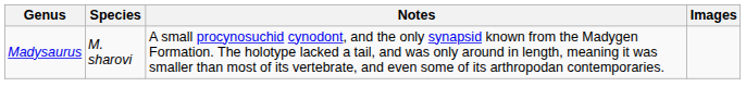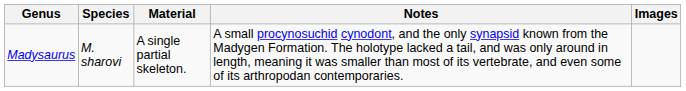 <table class="wikitable sortable" align="center">
 <tr>
 <th>Genus</th>
 <th>Species</th>
+<th>Material</th>
 <th>Notes</th>
 <th>Images</th>
 </tr>
 <tr>
 <td><em><a href='#'>Madysaurus</a></em></td>
 <td><em>M. sharovi</em></td>
+<td>A single partial skeleton.</td>
 <td>A small <a href='#'>procynosuchid</a> <a href='#'>cynodont</a>, and the only <a href='#'>synapsid</a> known from the Madygen Formation. The holotype lacked a tail, and was only around  in length, meaning it was smaller than most of its vertebrate, and even some of its arthropodan contemporaries.</td>
 <td></td>
 </tr>
 </table>
